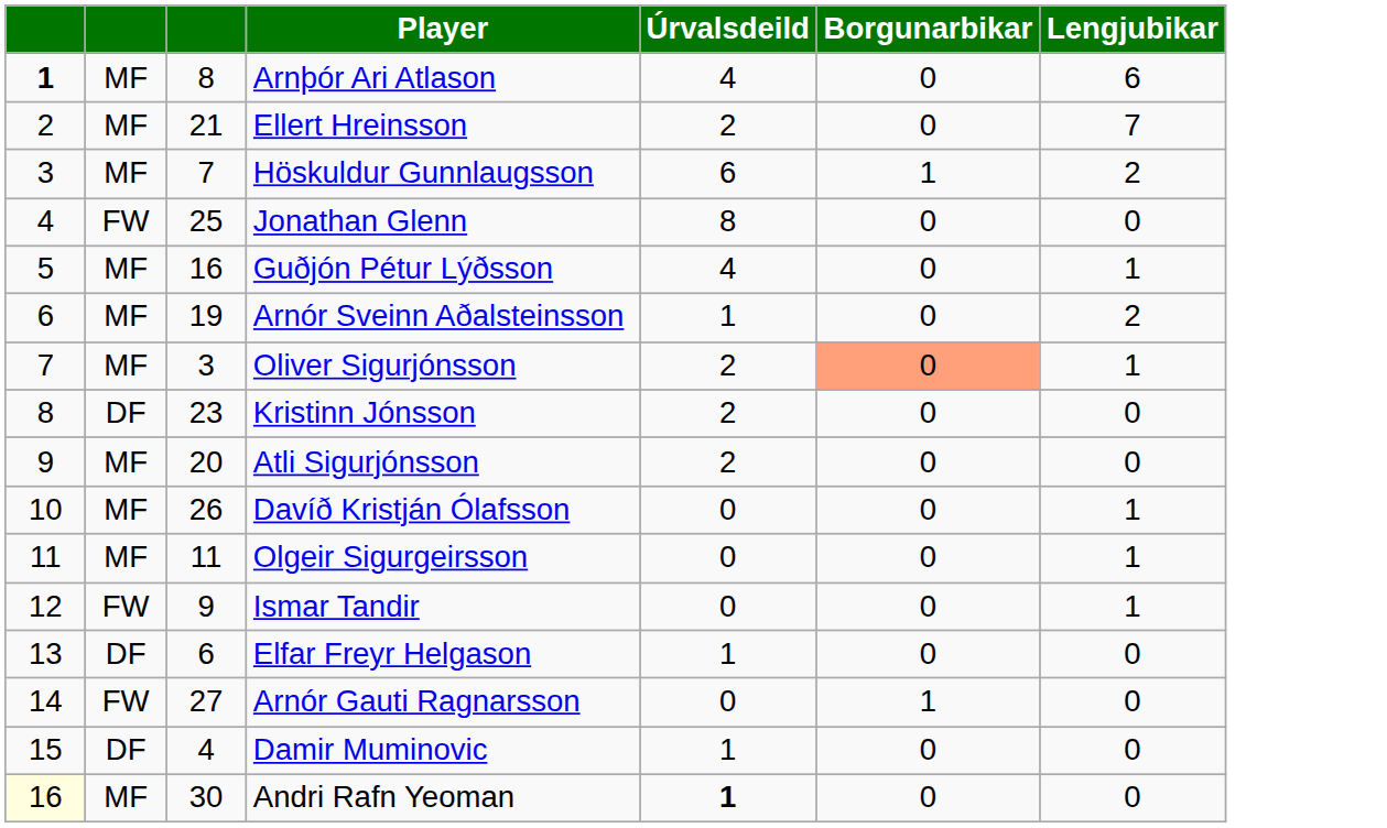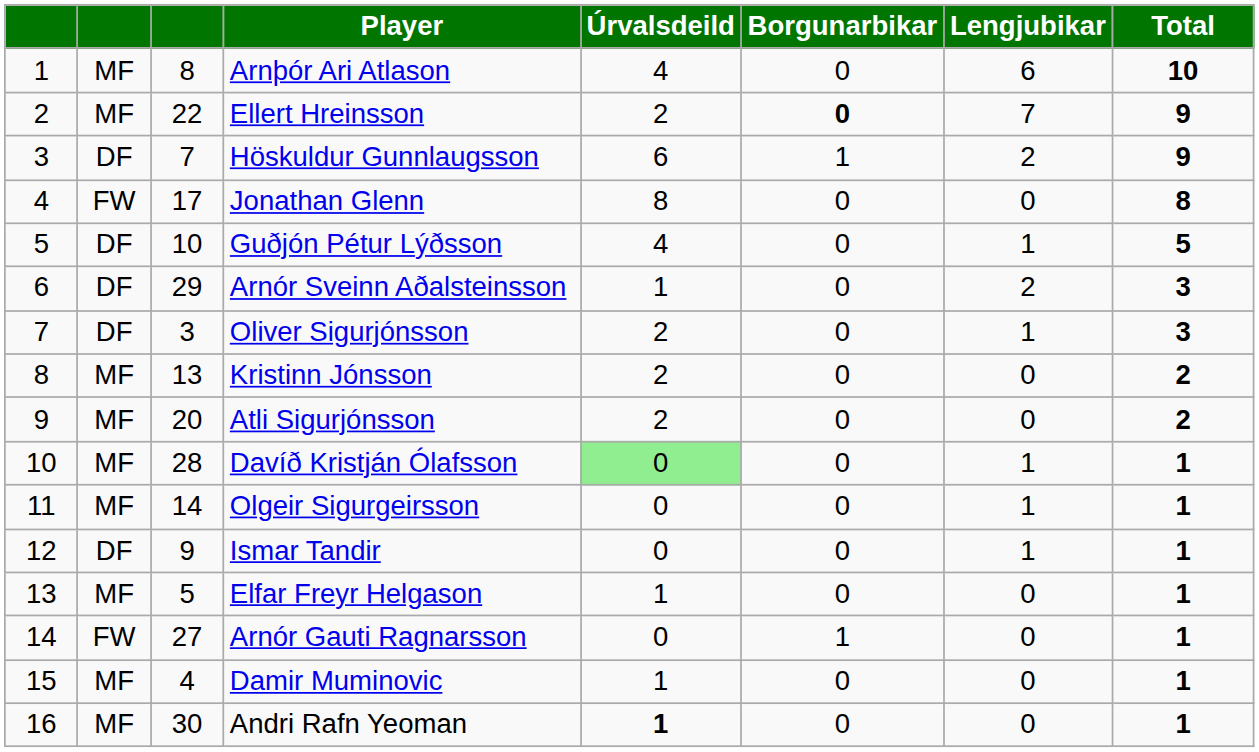 <table class="wikitable" style="text-align:center;">
 <tr>
 <th style="background:#007500; color:white; width:35px;"></th>
 <th style="background:#007500; color:white; width:35px;"></th>
 <th style="background:#007500; color:white; width:35px;"></th>
 <th style="background:#007500; color:white; width:200px;">Player</th>
 <th style="background:#007500; color:white; width:75px;">Úrvalsdeild</th>
 <th style="background:#007500; color:white; width:75px;">Borgunarbikar</th>
 <th style="background:#007500; color:white; width:75px;">Lengjubikar</th>
+<th style="background:#007500; color:white; width:75px;"><strong>Total</strong></th>
 </tr>
 <tr>
-<td rowspan=1><strong>1</strong></td>
+<td rowspan=1>1</td>
 <td>MF</td>
 <td>8</td>
 <td align=left> <a href='#'>Arnþór Ari Atlason</a></td>
 <td>4</td>
 <td>0</td>
 <td>6</td>
+<td><strong>10</strong></td>
 </tr>
 <tr>
 <td rowspan=1>2</td>
 <td>MF</td>
-<td>21</td>
+<td>22</td>
 <td align=left> <a href='#'>Ellert Hreinsson</a></td>
 <td>2</td>
-<td>0</td>
+<td><strong>0</strong></td>
 <td>7</td>
+<td><strong>9</strong></td>
 </tr>
 <tr>
 <td rowspan=1>3</td>
-<td>MF</td>
+<td>DF</td>
 <td>7</td>
 <td align=left> <a href='#'>Höskuldur Gunnlaugsson</a></td>
 <td>6</td>
 <td>1</td>
 <td>2</td>
+<td><strong>9</strong></td>
 </tr>
 <tr>
 <td rowspan=1>4</td>
 <td>FW</td>
-<td>25</td>
+<td>17</td>
 <td align=left> <a href='#'>Jonathan Glenn</a></td>
 <td>8</td>
 <td>0</td>
 <td>0</td>
+<td><strong>8</strong></td>
 </tr>
 <tr>
 <td rowspan=1>5</td>
-<td>MF</td>
-<td>16</td>
+<td>DF</td>
+<td>10</td>
 <td align=left> <a href='#'>Guðjón Pétur Lýðsson</a></td>
 <td>4</td>
 <td>0</td>
 <td>1</td>
+<td><strong>5</strong></td>
 </tr>
 <tr>
 <td rowspan=1>6</td>
-<td>MF</td>
-<td>19</td>
+<td>DF</td>
+<td>29</td>
 <td align=left> <a href='#'>Arnór Sveinn Aðalsteinsson</a></td>
 <td>1</td>
 <td>0</td>
 <td>2</td>
+<td><strong>3</strong></td>
 </tr>
 <tr>
 <td rowspan=1>7</td>
-<td>MF</td>
+<td>DF</td>
 <td>3</td>
 <td align=left> <a href='#'>Oliver Sigurjónsson</a></td>
 <td>2</td>
-<td style="background: lightsalmon;">0</td>
+<td>0</td>
 <td>1</td>
+<td><strong>3</strong></td>
 </tr>
 <tr>
 <td rowspan=1>8</td>
-<td>DF</td>
-<td>23</td>
+<td>MF</td>
+<td>13</td>
 <td align=left> <a href='#'>Kristinn Jónsson</a></td>
 <td>2</td>
 <td>0</td>
 <td>0</td>
+<td><strong>2</strong></td>
 </tr>
 <tr>
 <td rowspan=1>9</td>
 <td>MF</td>
 <td>20</td>
 <td align=left> <a href='#'>Atli Sigurjónsson</a></td>
 <td>2</td>
 <td>0</td>
 <td>0</td>
+<td><strong>2</strong></td>
 </tr>
 <tr>
 <td rowspan=1>10</td>
 <td>MF</td>
-<td>26</td>
+<td>28</td>
 <td align=left> <a href='#'>Davíð Kristján Ólafsson</a></td>
-<td>0</td>
+<td style="background: lightgreen;">0</td>
 <td>0</td>
 <td>1</td>
+<td><strong>1</strong></td>
 </tr>
 <tr>
 <td rowspan=1>11</td>
 <td>MF</td>
-<td>11</td>
+<td>14</td>
 <td align=left> <a href='#'>Olgeir Sigurgeirsson</a></td>
 <td>0</td>
 <td>0</td>
 <td>1</td>
+<td><strong>1</strong></td>
 </tr>
 <tr>
 <td rowspan=1>12</td>
-<td>FW</td>
+<td>DF</td>
 <td>9</td>
 <td align=left> <a href='#'>Ismar Tandir</a></td>
 <td>0</td>
 <td>0</td>
 <td>1</td>
+<td><strong>1</strong></td>
 </tr>
 <tr>
 <td rowspan=1>13</td>
-<td>DF</td>
-<td>6</td>
+<td>MF</td>
+<td>5</td>
 <td align=left> <a href='#'>Elfar Freyr Helgason</a></td>
 <td>1</td>
 <td>0</td>
 <td>0</td>
+<td><strong>1</strong></td>
 </tr>
 <tr>
 <td rowspan=1>14</td>
 <td>FW</td>
 <td>27</td>
 <td align=left> <a href='#'>Arnór Gauti Ragnarsson</a></td>
 <td>0</td>
 <td>1</td>
 <td>0</td>
+<td><strong>1</strong></td>
 </tr>
 <tr>
 <td rowspan=1>15</td>
-<td>DF</td>
+<td>MF</td>
 <td>4</td>
 <td align=left> <a href='#'>Damir Muminovic</a></td>
 <td>1</td>
 <td>0</td>
 <td>0</td>
+<td><strong>1</strong></td>
 </tr>
 <tr>
-<td rowspan=1 style="background: lightyellow;">16</td>
+<td rowspan=1>16</td>
 <td>MF</td>
 <td>30</td>
 <td align=left> Andri Rafn Yeoman</td>
 <td><strong>1</strong></td>
 <td>0</td>
 <td>0</td>
+<td><strong>1</strong></td>
 </tr>
 </table>
